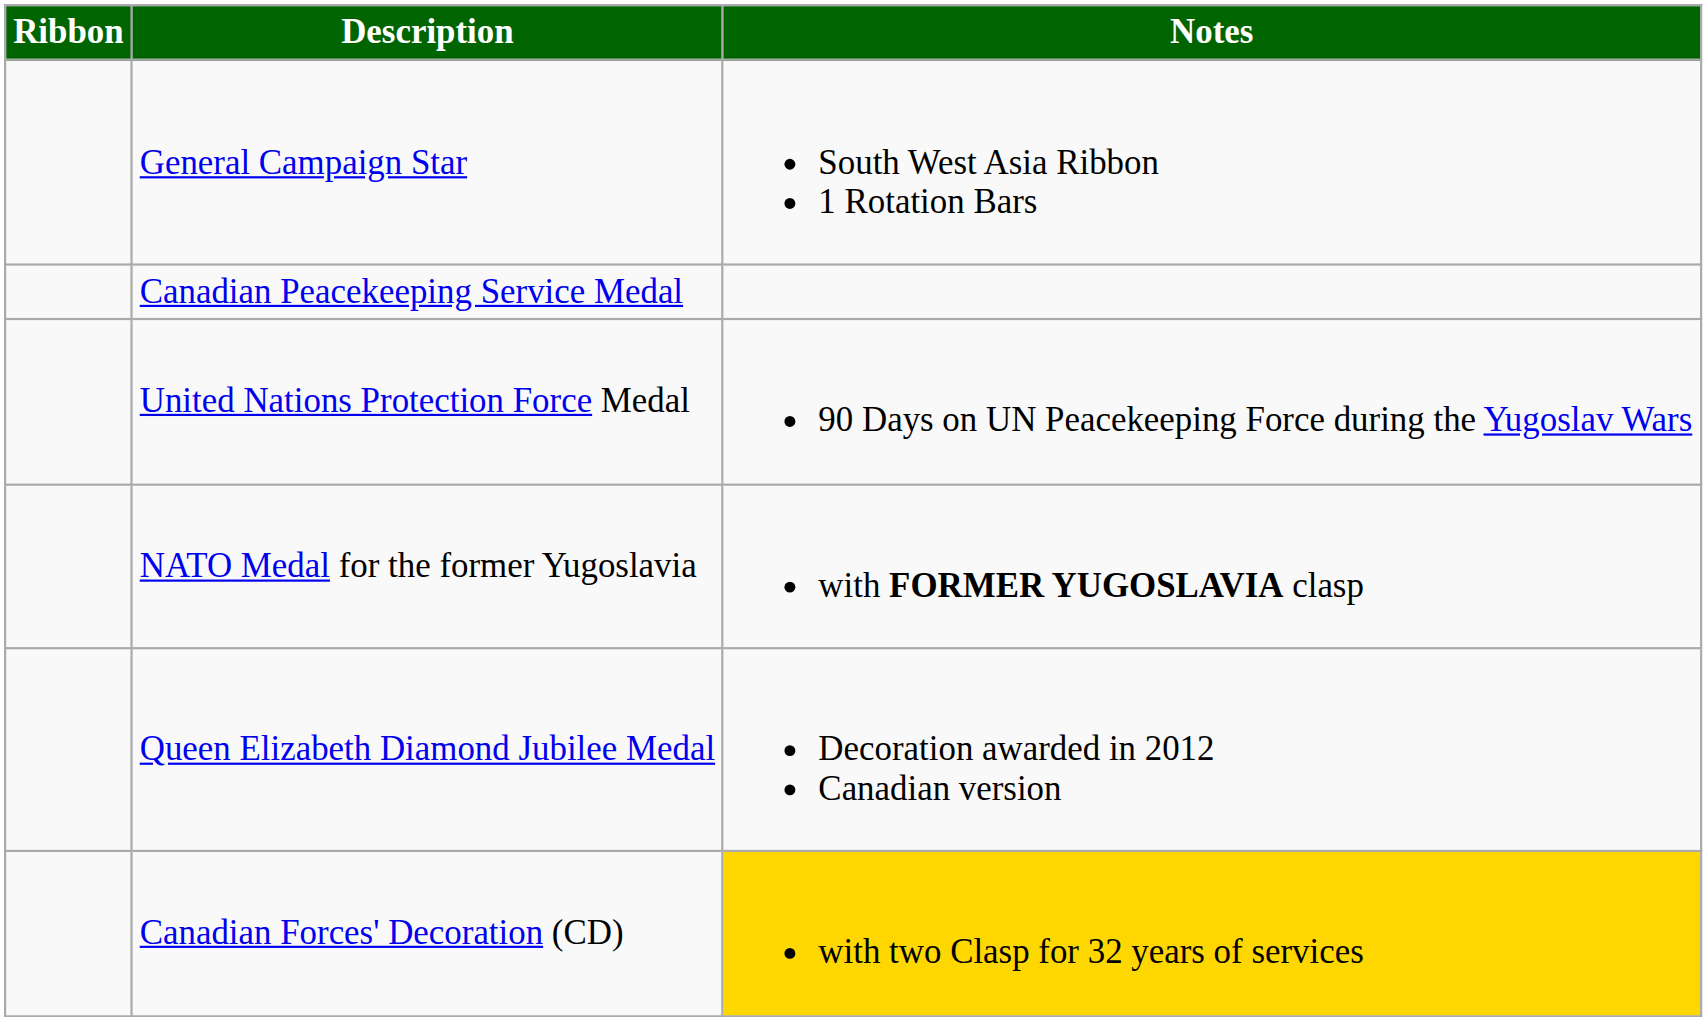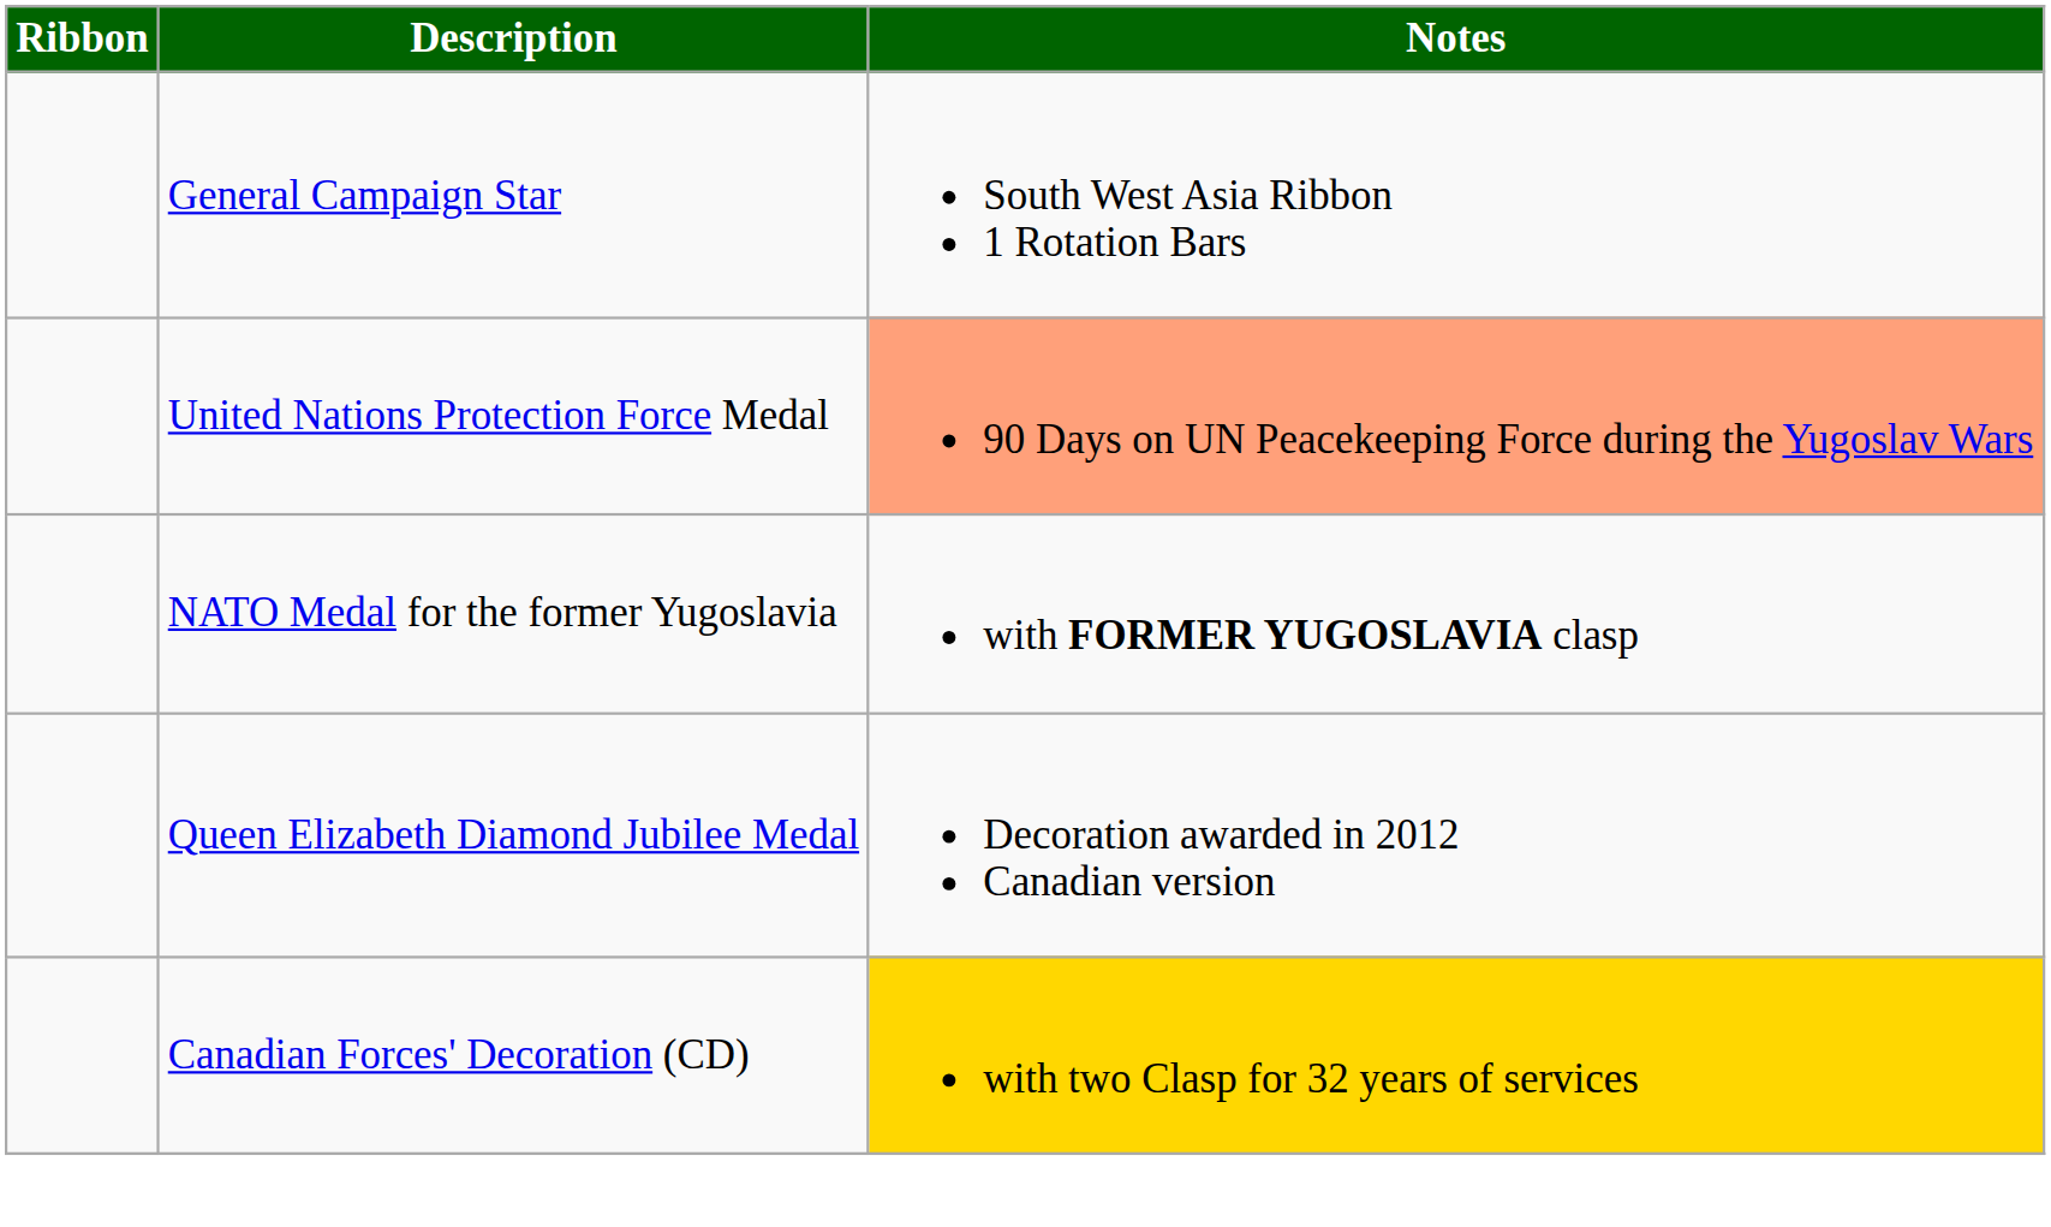 <table class="wikitable">
 <tr style="background: DarkGreen ;color:White" align="center">
 <td><strong>Ribbon</strong></td>
 <td><strong>Description</strong></td>
 <td><strong>Notes</strong></td>
 </tr>
 <tr>
 <td><span></span></td>
 <td><a href='#'>General Campaign Star</a></td>
 <td><br><ul><li>South West Asia Ribbon</li><li>1 Rotation Bars</li></ul></td>
 </tr>
 <tr>
 <td></td>
-<td><a href='#'>Canadian Peacekeeping Service Medal</a></td>
-<td></td>
-</tr>
-<tr>
-<td></td>
 <td><a href='#'>United Nations Protection Force</a> Medal</td>
-<td><br><ul><li>90 Days on UN Peacekeeping Force during the <a href='#'>Yugoslav Wars</a></li></ul></td>
+<td style="background: lightsalmon;"><br><ul><li>90 Days on UN Peacekeeping Force during the <a href='#'>Yugoslav Wars</a></li></ul></td>
 </tr>
 <tr>
 <td></td>
 <td><a href='#'>NATO Medal</a> for the former Yugoslavia</td>
 <td><br><ul><li>with <strong>FORMER YUGOSLAVIA</strong> clasp</li></ul></td>
 </tr>
 <tr>
 <td></td>
 <td><a href='#'>Queen Elizabeth Diamond Jubilee Medal</a></td>
 <td><br><ul><li>Decoration awarded in 2012</li><li>Canadian version</li></ul></td>
 </tr>
 <tr>
 <td></td>
 <td><a href='#'>Canadian Forces' Decoration</a> (CD)</td>
 <td style="background: gold;"><br><ul><li>with two Clasp for 32 years of services</li></ul></td>
 </tr>
 <tr>
 </tr>
 </table>
